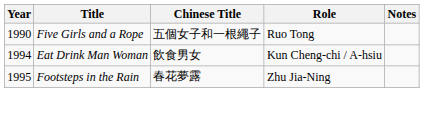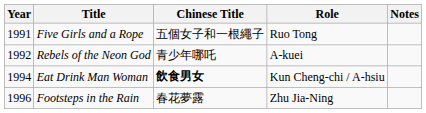 <table class="wikitable sortable">
 <tr>
 <th>Year</th>
 <th>Title</th>
 <th>Chinese Title</th>
 <th>Role</th>
 <th class="unsortable">Notes</th>
 </tr>
 <tr>
-<td>1990</td>
+<td>1991</td>
 <td><em>Five Girls and a Rope</em></td>
 <td>五個女子和一根繩子</td>
 <td>Ruo Tong</td>
 <td></td>
 </tr>
 <tr>
+<td>1992</td>
+<td><em>Rebels of the Neon God</em></td>
+<td>青少年哪吒</td>
+<td>A-kuei</td>
+<td></td>
+</tr>
+<tr>
 <td>1994</td>
 <td><em>Eat Drink Man Woman</em></td>
-<td>飲食男女</td>
+<td><strong>飲食男女</strong></td>
 <td>Kun Cheng-chi / A-hsiu</td>
 <td></td>
 </tr>
 <tr>
-<td>1995</td>
+<td>1996</td>
 <td><em>Footsteps in the Rain</em></td>
 <td>春花夢露</td>
 <td>Zhu Jia-Ning</td>
 <td></td>
 </tr>
 </table>
